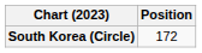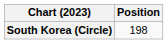 <table class="wikitable plainrowheaders" style="text-align:center">
 <tr>
 <th scope="col">Chart (2023)</th>
 <th scope="col">Position</th>
 </tr>
 <tr>
 <th scope="row">South Korea (Circle)</th>
-<td>172</td>
+<td>198</td>
 </tr>
 </table>
